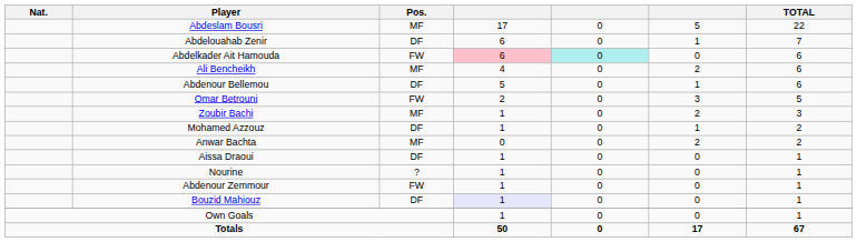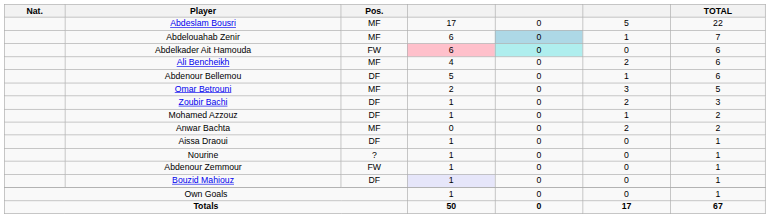 <table class="wikitable sortable alternance"  style="font-size:85%; text-align:center; line-height:14px; width:60%;">
 <tr>
 <th width=10>Nat.</th>
 <th width=140>Player</th>
 <th width=10>Pos.</th>
 <th width=40></th>
 <th width=40></th>
 <th width=40></th>
 <th width=10>TOTAL</th>
 </tr>
 <tr>
 <td></td>
 <td><a href='#'>Abdeslam Bousri</a></td>
 <td>MF</td>
 <td>17</td>
 <td>0</td>
 <td>5</td>
 <td>22</td>
 </tr>
 <tr>
 <td></td>
 <td>Abdelouahab Zenir</td>
-<td>DF</td>
+<td>MF</td>
 <td>6</td>
-<td>0</td>
+<td style="background: lightblue;">0</td>
 <td>1</td>
 <td>7</td>
 </tr>
 <tr>
 <td></td>
 <td>Abdelkader Ait Hamouda</td>
 <td>FW</td>
 <td style="background: pink;">6</td>
 <td style="background: paleturquoise;">0</td>
 <td>0</td>
 <td>6</td>
 </tr>
 <tr>
 <td></td>
 <td><a href='#'>Ali Bencheikh</a></td>
 <td>MF</td>
 <td>4</td>
 <td>0</td>
 <td>2</td>
 <td>6</td>
 </tr>
 <tr>
 <td></td>
 <td>Abdenour Bellemou</td>
 <td>DF</td>
 <td>5</td>
 <td>0</td>
 <td>1</td>
 <td>6</td>
 </tr>
 <tr>
 <td></td>
 <td><a href='#'>Omar Betrouni</a></td>
-<td>FW</td>
+<td>MF</td>
 <td>2</td>
 <td>0</td>
 <td>3</td>
 <td>5</td>
 </tr>
 <tr>
 <td></td>
 <td><a href='#'>Zoubir Bachi</a></td>
-<td>MF</td>
+<td>DF</td>
 <td>1</td>
 <td>0</td>
 <td>2</td>
 <td>3</td>
 </tr>
 <tr>
 <td></td>
 <td>Mohamed Azzouz</td>
 <td>DF</td>
 <td>1</td>
 <td>0</td>
 <td>1</td>
 <td>2</td>
 </tr>
 <tr>
 <td></td>
 <td>Anwar Bachta</td>
 <td>MF</td>
 <td>0</td>
 <td>0</td>
 <td>2</td>
 <td>2</td>
 </tr>
 <tr>
 <td></td>
 <td>Aissa Draoui</td>
 <td>DF</td>
 <td>1</td>
 <td>0</td>
 <td>0</td>
 <td>1</td>
 </tr>
 <tr>
 <td></td>
 <td>Nourine</td>
 <td>?</td>
 <td>1</td>
 <td>0</td>
 <td>0</td>
 <td>1</td>
 </tr>
 <tr>
 <td></td>
 <td>Abdenour Zemmour</td>
 <td>FW</td>
 <td>1</td>
 <td>0</td>
 <td>0</td>
 <td>1</td>
 </tr>
 <tr>
 <td></td>
 <td><a href='#'>Bouzid Mahiouz</a></td>
 <td>DF</td>
 <td style="background: lavender;">1</td>
 <td>0</td>
 <td>0</td>
 <td>1</td>
 </tr>
 <tr>
 </tr>
 <tr class="sortbottom">
 <td colspan="3">Own Goals</td>
 <td>1</td>
 <td>0</td>
 <td>0</td>
 <td>1</td>
 </tr>
 <tr class="sortbottom">
 <td colspan="3"><strong>Totals</strong></td>
 <td><strong>50</strong></td>
 <td><strong>0</strong></td>
 <td><strong>17</strong></td>
 <td><strong>67</strong></td>
 </tr>
 </table>
